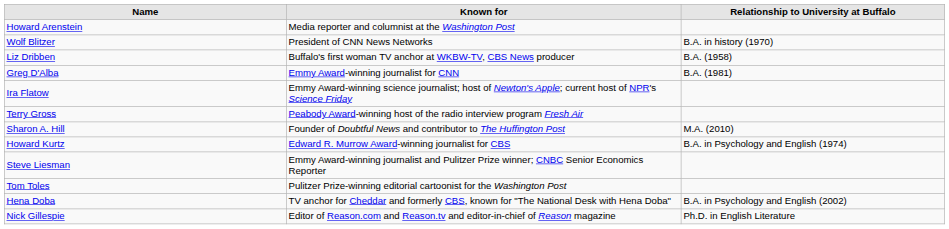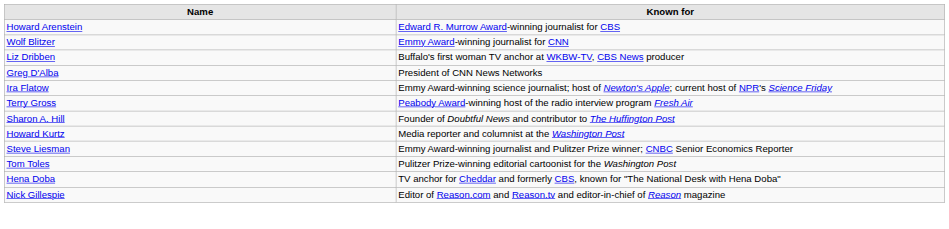 <table class="wikitable">
 <tr>
 <th style="background:#e5e5e5; width:30%;">Name</th>
 <th style="background:#e5e5e5; width:42%;">Known for</th>
-<th style="background:#e5e5e5; width:28%;">Relationship to University at Buffalo</th>
 </tr>
 <tr>
 <td><a href='#'>Howard Arenstein</a></td>
-<td>Media reporter and columnist at the <em><a href='#'>Washington Post</a></em></td>
-<td></td>
+<td><a href='#'>Edward R. Murrow Award</a>-winning journalist for <a href='#'>CBS</a></td>
 </tr>
 <tr>
 <td><a href='#'>Wolf Blitzer</a></td>
-<td>President of CNN News Networks</td>
-<td>B.A. in history (1970)</td>
+<td><a href='#'>Emmy Award</a>-winning journalist for <a href='#'>CNN</a></td>
 </tr>
 <tr>
 <td><a href='#'>Liz Dribben</a></td>
 <td>Buffalo's first woman TV anchor at <a href='#'>WKBW-TV</a>, <a href='#'>CBS News</a> producer</td>
-<td>B.A. (1958)</td>
 </tr>
 <tr>
 <td><a href='#'>Greg D'Alba</a></td>
-<td><a href='#'>Emmy Award</a>-winning journalist for <a href='#'>CNN</a></td>
-<td>B.A. (1981)</td>
+<td>President of CNN News Networks</td>
 </tr>
 <tr>
 <td><a href='#'>Ira Flatow</a></td>
 <td>Emmy Award-winning science journalist; host of <em><a href='#'>Newton's Apple</a></em>; current host of <a href='#'>NPR</a>'s <em><a href='#'>Science Friday</a></em></td>
-<td></td>
 </tr>
 <tr>
 <td><a href='#'>Terry Gross</a></td>
 <td><a href='#'>Peabody Award</a>-winning host of the radio interview program <em><a href='#'>Fresh Air</a></em></td>
-<td></td>
 </tr>
 <tr>
 <td><a href='#'>Sharon A. Hill</a></td>
 <td>Founder of <em>Doubtful News</em> and contributor to <em><a href='#'>The Huffington Post</a></em></td>
-<td>M.A. (2010)</td>
 </tr>
 <tr>
 <td><a href='#'>Howard Kurtz</a></td>
-<td><a href='#'>Edward R. Murrow Award</a>-winning journalist for <a href='#'>CBS</a></td>
-<td>B.A. in Psychology and English (1974)</td>
+<td>Media reporter and columnist at the <em><a href='#'>Washington Post</a></em></td>
 </tr>
 <tr>
 <td><a href='#'>Steve Liesman</a></td>
 <td>Emmy Award-winning journalist and Pulitzer Prize winner; <a href='#'>CNBC</a> Senior Economics Reporter</td>
-<td></td>
 </tr>
 <tr>
 <td><a href='#'>Tom Toles</a></td>
 <td>Pulitzer Prize-winning editorial cartoonist for the <em>Washington Post</em></td>
-<td></td>
 </tr>
 <tr>
 <td><a href='#'>Hena Doba</a></td>
 <td>TV anchor for <a href='#'>Cheddar</a> and formerly <a href='#'>CBS</a>, known for "The National Desk with Hena Doba"</td>
-<td>B.A. in Psychology and English (2002)</td>
 </tr>
 <tr>
 <td><a href='#'>Nick Gillespie</a></td>
 <td>Editor of <a href='#'>Reason.com</a> and <a href='#'>Reason.tv</a> and editor-in-chief of <em><a href='#'>Reason</a></em> magazine</td>
-<td>Ph.D. in English Literature</td>
 </tr>
 </table>
